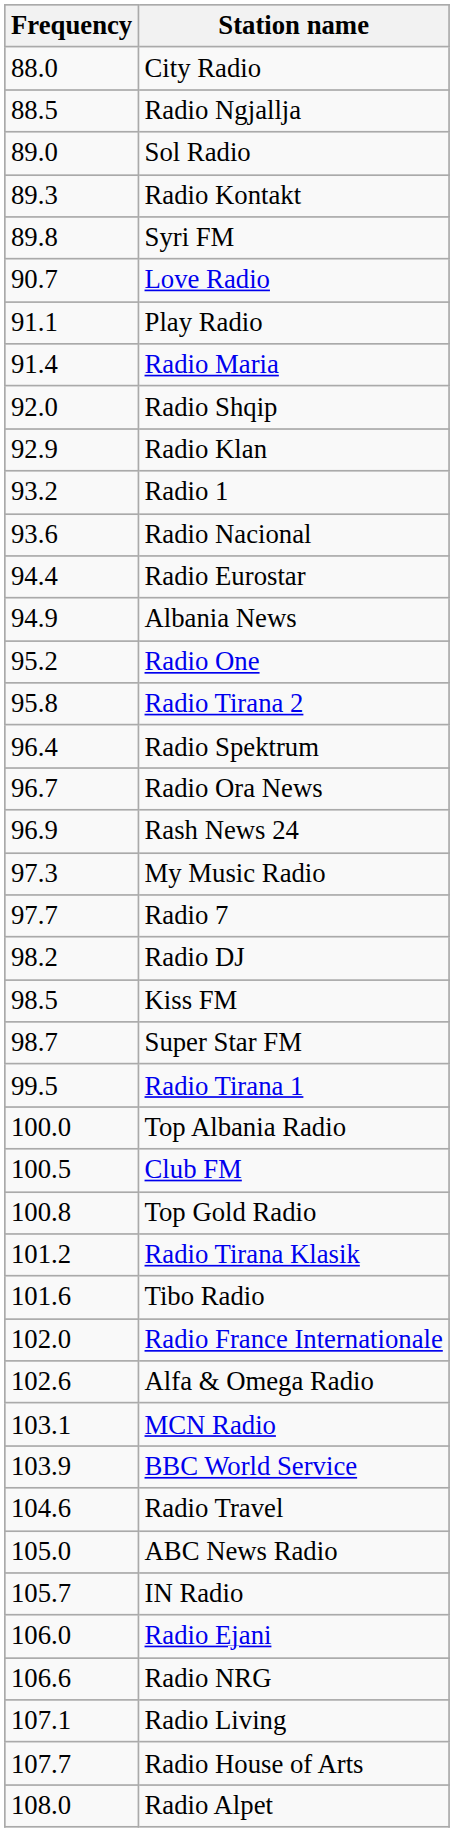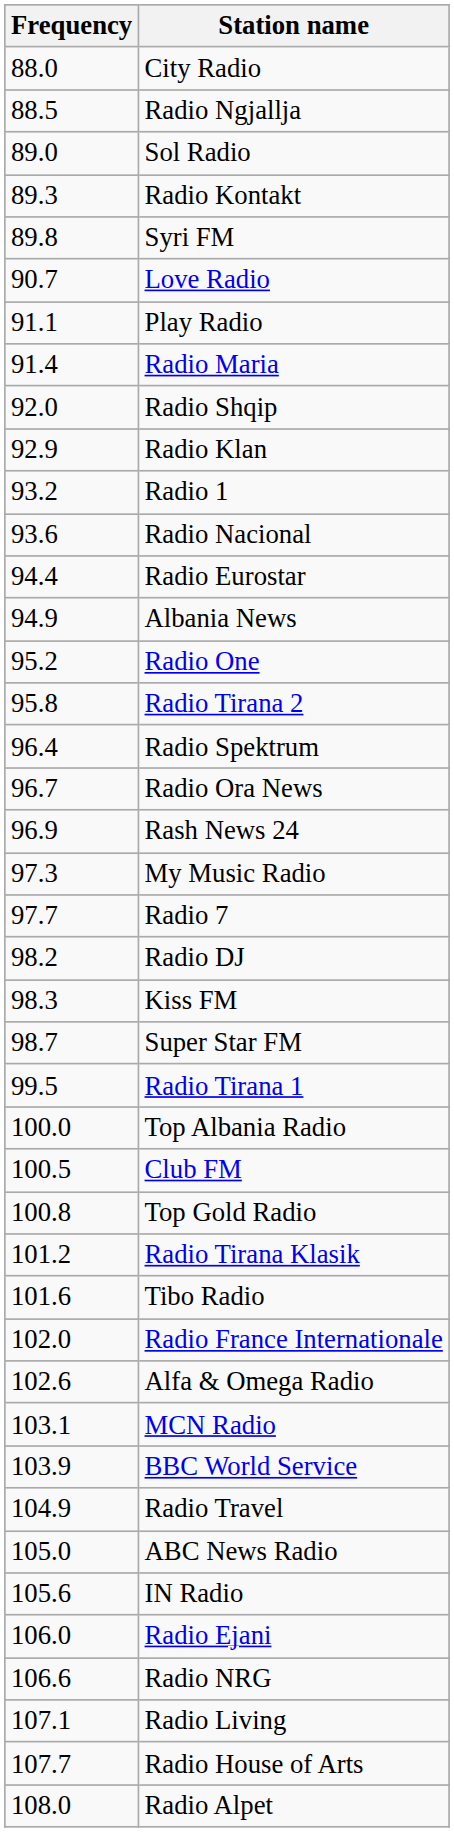 <table class="wikitable">
 <tr>
 <th>Frequency</th>
 <th>Station name</th>
 </tr>
 <tr>
 <td>88.0</td>
 <td>City Radio</td>
 </tr>
 <tr>
 <td>88.5</td>
 <td>Radio Ngjallja</td>
 </tr>
 <tr>
 <td>89.0</td>
 <td>Sol Radio</td>
 </tr>
 <tr>
 <td>89.3</td>
 <td>Radio Kontakt</td>
 </tr>
 <tr>
 <td>89.8</td>
 <td>Syri FM</td>
 </tr>
 <tr>
 <td>90.7</td>
 <td><a href='#'>Love Radio</a></td>
 </tr>
 <tr>
 <td>91.1</td>
 <td>Play Radio</td>
 </tr>
 <tr>
 <td>91.4</td>
 <td><a href='#'>Radio Maria</a></td>
 </tr>
 <tr>
 <td>92.0</td>
 <td>Radio Shqip</td>
 </tr>
 <tr>
 <td>92.9</td>
 <td>Radio Klan</td>
 </tr>
 <tr>
 <td>93.2</td>
 <td>Radio 1</td>
 </tr>
 <tr>
 <td>93.6</td>
 <td>Radio Nacional</td>
 </tr>
 <tr>
 <td>94.4</td>
 <td>Radio Eurostar</td>
 </tr>
 <tr>
 <td>94.9</td>
 <td>Albania News</td>
 </tr>
 <tr>
 <td>95.2</td>
 <td><a href='#'>Radio One</a></td>
 </tr>
 <tr>
 <td>95.8</td>
 <td><a href='#'>Radio Tirana 2</a></td>
 </tr>
 <tr>
 <td>96.4</td>
 <td>Radio Spektrum</td>
 </tr>
 <tr>
 <td>96.7</td>
 <td>Radio Ora News</td>
 </tr>
 <tr>
 <td>96.9</td>
 <td>Rash News 24</td>
 </tr>
 <tr>
 <td>97.3</td>
 <td>My Music Radio</td>
 </tr>
 <tr>
 <td>97.7</td>
 <td>Radio 7</td>
 </tr>
 <tr>
 <td>98.2</td>
 <td>Radio DJ</td>
 </tr>
 <tr>
-<td>98.5</td>
+<td>98.3</td>
 <td>Kiss FM</td>
 </tr>
 <tr>
 <td>98.7</td>
 <td>Super Star FM</td>
 </tr>
 <tr>
 <td>99.5</td>
 <td><a href='#'>Radio Tirana 1</a></td>
 </tr>
 <tr>
 <td>100.0</td>
 <td>Top Albania Radio</td>
 </tr>
 <tr>
 <td>100.5</td>
 <td><a href='#'>Club FM</a></td>
 </tr>
 <tr>
 <td>100.8</td>
 <td>Top Gold Radio</td>
 </tr>
 <tr>
 <td>101.2</td>
 <td><a href='#'>Radio Tirana Klasik</a></td>
 </tr>
 <tr>
 <td>101.6</td>
 <td>Tibo Radio</td>
 </tr>
 <tr>
 <td>102.0</td>
 <td><a href='#'>Radio France Internationale</a></td>
 </tr>
 <tr>
 <td>102.6</td>
 <td>Alfa & Omega Radio</td>
 </tr>
 <tr>
 <td>103.1</td>
 <td><a href='#'>MCN Radio</a></td>
 </tr>
 <tr>
 <td>103.9</td>
 <td><a href='#'>BBC World Service</a></td>
 </tr>
 <tr>
-<td>104.6</td>
+<td>104.9</td>
 <td>Radio Travel</td>
 </tr>
 <tr>
 <td>105.0</td>
 <td>ABC News Radio</td>
 </tr>
 <tr>
-<td>105.7</td>
+<td>105.6</td>
 <td>IN Radio</td>
 </tr>
 <tr>
 <td>106.0</td>
 <td><a href='#'>Radio Ejani</a></td>
 </tr>
 <tr>
 <td>106.6</td>
 <td>Radio NRG</td>
 </tr>
 <tr>
 <td>107.1</td>
 <td>Radio Living</td>
 </tr>
 <tr>
 <td>107.7</td>
 <td>Radio House of Arts</td>
 </tr>
 <tr>
 <td>108.0</td>
 <td>Radio Alpet</td>
 </tr>
 </table>
